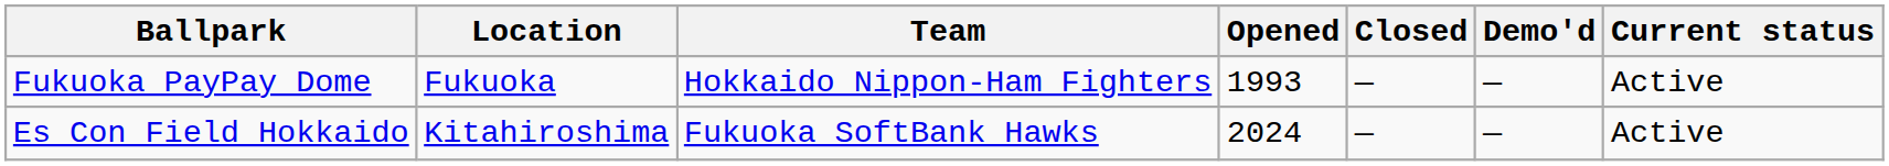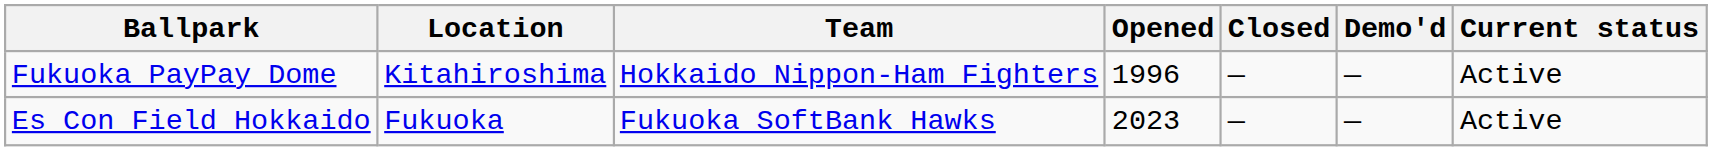 <table class="wikitable sortable">
 <tr>
 <th>Ballpark</th>
 <th>Location</th>
 <th>Team</th>
 <th>Opened</th>
 <th>Closed</th>
 <th>Demo'd</th>
 <th>Current status</th>
 </tr>
 <tr>
 <td><a href='#'>Fukuoka PayPay Dome</a></td>
-<td><a href='#'>Fukuoka</a></td>
+<td><a href='#'>Kitahiroshima</a></td>
 <td><a href='#'>Hokkaido Nippon-Ham Fighters</a></td>
-<td>1993</td>
+<td>1996</td>
 <td>—</td>
 <td>—</td>
 <td>Active</td>
 </tr>
 <tr>
 <td><a href='#'>Es Con Field Hokkaido</a></td>
-<td><a href='#'>Kitahiroshima</a></td>
+<td><a href='#'>Fukuoka</a></td>
 <td><a href='#'>Fukuoka SoftBank Hawks</a></td>
-<td>2024</td>
+<td>2023</td>
 <td>—</td>
 <td>—</td>
 <td>Active</td>
 </tr>
 </table>
